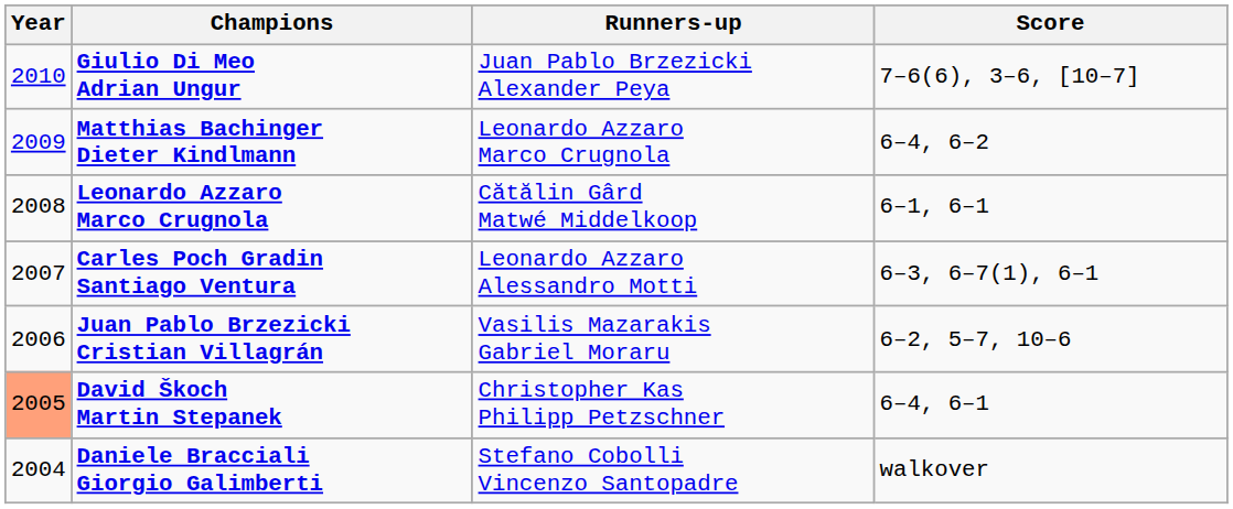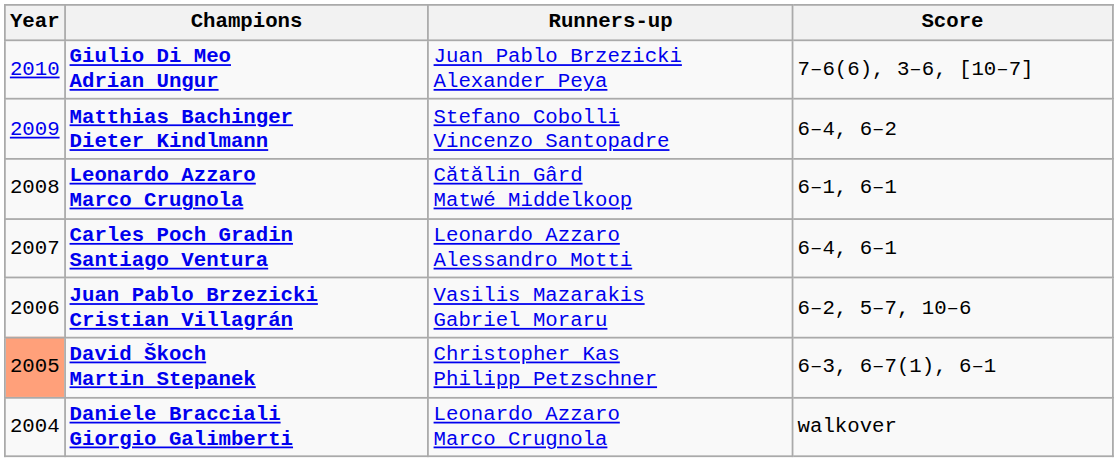 <table class="wikitable" style="font-size:90%">
 <tr>
 <th>Year</th>
 <th width="200">Champions</th>
 <th width="200">Runners-up</th>
 <th width="175">Score</th>
 </tr>
 <tr>
 <td><a href='#'>2010</a></td>
 <td> <strong><a href='#'>Giulio Di Meo</a></strong><br> <strong><a href='#'>Adrian Ungur</a></strong></td>
 <td> <a href='#'>Juan Pablo Brzezicki</a><br> <a href='#'>Alexander Peya</a></td>
 <td>7–6(6), 3–6, [10–7]</td>
 </tr>
 <tr>
 <td><a href='#'>2009</a></td>
 <td> <strong><a href='#'>Matthias Bachinger</a></strong><br> <strong><a href='#'>Dieter Kindlmann</a></strong></td>
-<td> <a href='#'>Leonardo Azzaro</a><br> <a href='#'>Marco Crugnola</a></td>
+<td> <a href='#'>Stefano Cobolli</a> <br>  <a href='#'>Vincenzo Santopadre</a></td>
 <td>6–4, 6–2</td>
 </tr>
 <tr>
 <td>2008</td>
 <td> <strong><a href='#'>Leonardo Azzaro</a></strong> <br>  <strong><a href='#'>Marco Crugnola</a></strong></td>
 <td> <a href='#'>Cătălin Gârd</a> <br>  <a href='#'>Matwé Middelkoop</a></td>
 <td>6–1, 6–1</td>
 </tr>
 <tr>
 <td>2007</td>
 <td> <strong><a href='#'>Carles Poch Gradin</a></strong> <br>  <strong><a href='#'>Santiago Ventura</a></strong></td>
 <td> <a href='#'>Leonardo Azzaro</a> <br>  <a href='#'>Alessandro Motti</a></td>
-<td>6–3, 6–7(1), 6–1</td>
+<td>6–4, 6–1</td>
 </tr>
 <tr>
 <td>2006</td>
 <td> <strong><a href='#'>Juan Pablo Brzezicki</a></strong> <br>  <strong><a href='#'>Cristian Villagrán</a></strong></td>
 <td> <a href='#'>Vasilis Mazarakis</a> <br>  <a href='#'>Gabriel Moraru</a></td>
 <td>6–2, 5–7, 10–6</td>
 </tr>
 <tr>
 <td style="background: lightsalmon;">2005</td>
 <td> <strong><a href='#'>David Škoch</a></strong> <br>  <strong><a href='#'>Martin Stepanek</a></strong></td>
 <td> <a href='#'>Christopher Kas</a> <br>  <a href='#'>Philipp Petzschner</a></td>
-<td>6–4, 6–1</td>
+<td>6–3, 6–7(1), 6–1</td>
 </tr>
 <tr>
 <td>2004</td>
 <td> <strong><a href='#'>Daniele Bracciali</a></strong> <br>  <strong><a href='#'>Giorgio Galimberti</a></strong></td>
-<td> <a href='#'>Stefano Cobolli</a> <br>  <a href='#'>Vincenzo Santopadre</a></td>
+<td> <a href='#'>Leonardo Azzaro</a><br> <a href='#'>Marco Crugnola</a></td>
 <td>walkover</td>
 </tr>
 </table>
